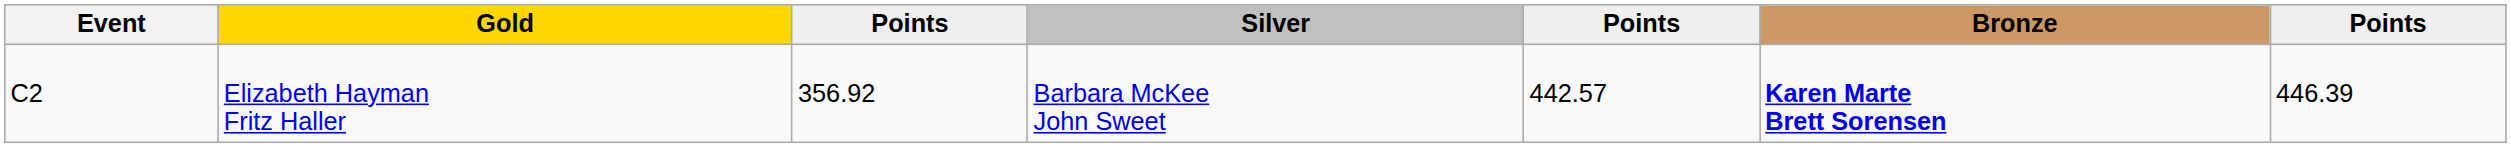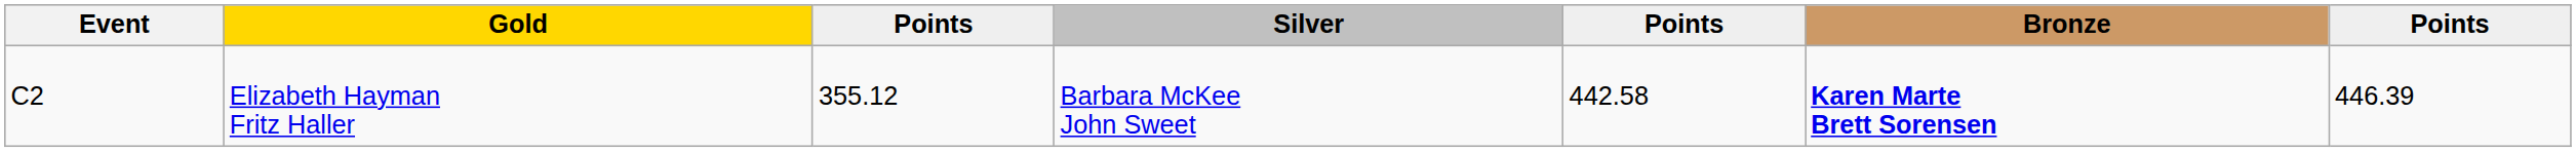 <table class="wikitable" width=100%>
 <tr>
 <th>Event</th>
 <td align=center bgcolor="gold"><strong>Gold</strong></td>
 <td align=center bgcolor="EFEFEF"><strong>Points</strong></td>
 <td align=center bgcolor="silver"><strong>Silver</strong></td>
 <td align=center bgcolor="EFEFEF"><strong>Points</strong></td>
 <td align=center bgcolor="CC9966"><strong>Bronze</strong></td>
 <td align=center bgcolor="EFEFEF"><strong>Points</strong></td>
 </tr>
 <tr>
 <td>C2</td>
 <td><br><a href='#'>Elizabeth Hayman</a><br><a href='#'>Fritz Haller</a></td>
-<td>356.92</td>
+<td>355.12</td>
 <td><br><a href='#'>Barbara McKee</a><br><a href='#'>John Sweet</a></td>
-<td>442.57</td>
+<td>442.58</td>
 <td><strong><br><a href='#'>Karen Marte</a><br><a href='#'>Brett Sorensen</a></strong></td>
 <td>446.39</td>
 </tr>
 </table>
